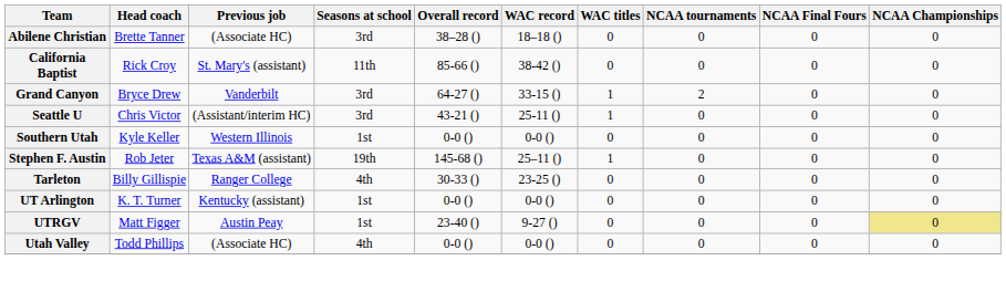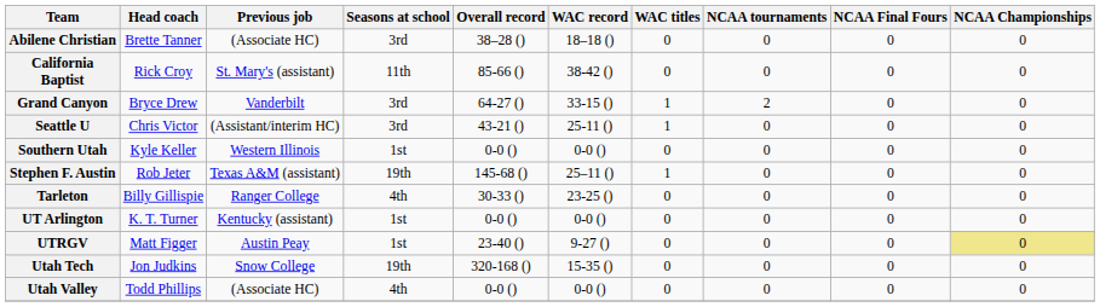 <table class="wikitable sortable" style="text-align: center;font-size:90%;">
 <tr>
 <th width="110">Team</th>
 <th>Head coach</th>
 <th>Previous job</th>
 <th>Seasons at school</th>
 <th>Overall record</th>
 <th>WAC record</th>
 <th>WAC titles</th>
 <th>NCAA tournaments</th>
 <th>NCAA Final Fours</th>
 <th>NCAA Championships</th>
 </tr>
 <tr>
 <th style=>Abilene Christian</th>
 <td><a href='#'>Brette Tanner</a></td>
 <td>(Associate HC)</td>
 <td>3rd</td>
 <td>38–28 ()</td>
 <td>18–18 ()</td>
 <td>0</td>
 <td>0</td>
 <td>0</td>
 <td>0</td>
 </tr>
 <tr>
 <th style=>California Baptist</th>
 <td><a href='#'>Rick Croy</a></td>
 <td><a href='#'>St. Mary's</a> (assistant)</td>
 <td>11th</td>
 <td>85-66 ()</td>
 <td>38-42 ()</td>
 <td>0</td>
 <td>0</td>
 <td>0</td>
 <td>0</td>
 </tr>
 <tr>
 <th style=>Grand Canyon</th>
 <td><a href='#'>Bryce Drew</a></td>
 <td><a href='#'>Vanderbilt</a></td>
 <td>3rd</td>
 <td>64-27 ()</td>
 <td>33-15 ()</td>
 <td>1</td>
 <td>2</td>
 <td>0</td>
 <td>0</td>
 </tr>
 <tr>
 <th style=>Seattle U</th>
 <td><a href='#'>Chris Victor</a></td>
 <td>(Assistant/interim HC)</td>
 <td>3rd</td>
 <td>43-21 ()</td>
 <td>25-11 ()</td>
 <td>1</td>
 <td>0</td>
 <td>0</td>
 <td>0</td>
 </tr>
 <tr>
 <th style=>Southern Utah</th>
 <td><a href='#'>Kyle Keller</a></td>
 <td><a href='#'>Western Illinois</a></td>
 <td>1st</td>
 <td>0-0 ()</td>
 <td>0-0 ()</td>
 <td>0</td>
 <td>0</td>
 <td>0</td>
 <td>0</td>
 </tr>
 <tr>
 <th style=>Stephen F. Austin</th>
 <td><a href='#'>Rob Jeter</a></td>
 <td><a href='#'>Texas A&M</a> (assistant)</td>
 <td>19th</td>
 <td>145-68 ()</td>
 <td>25–11  ()</td>
 <td>1</td>
 <td>0</td>
 <td>0</td>
 <td>0</td>
 </tr>
 <tr>
 <th style=>Tarleton</th>
 <td><a href='#'>Billy Gillispie</a></td>
 <td><a href='#'>Ranger College</a></td>
 <td>4th</td>
 <td>30-33 ()</td>
 <td>23-25 ()</td>
 <td>0</td>
 <td>0</td>
 <td>0</td>
 <td>0</td>
 </tr>
 <tr>
 <th style=>UT Arlington</th>
 <td><a href='#'>K. T. Turner</a></td>
 <td><a href='#'>Kentucky</a> (assistant)</td>
 <td>1st</td>
 <td>0-0 ()</td>
 <td>0-0 ()</td>
 <td>0</td>
 <td>0</td>
 <td>0</td>
 <td>0</td>
 </tr>
 <tr>
 <th style=>UTRGV</th>
 <td><a href='#'>Matt Figger</a></td>
 <td><a href='#'>Austin Peay</a></td>
 <td>1st</td>
 <td>23-40 ()</td>
 <td>9-27  ()</td>
 <td>0</td>
 <td>0</td>
 <td>0</td>
 <td style="background: khaki;">0</td>
 </tr>
 <tr>
+<th style=>Utah Tech</th>
+<td><a href='#'>Jon Judkins</a></td>
+<td><a href='#'>Snow College</a></td>
+<td>19th</td>
+<td>320-168 ()</td>
+<td>15-35 ()</td>
+<td>0</td>
+<td>0</td>
+<td>0</td>
+<td>0</td>
+</tr>
+<tr>
 <th style=>Utah Valley</th>
 <td><a href='#'>Todd Phillips</a></td>
 <td>(Associate HC)</td>
 <td>4th</td>
 <td>0-0 ()</td>
 <td>0-0 ()</td>
 <td>0</td>
 <td>0</td>
 <td>0</td>
 <td>0</td>
 </tr>
 <tr>
 </tr>
 </table>
